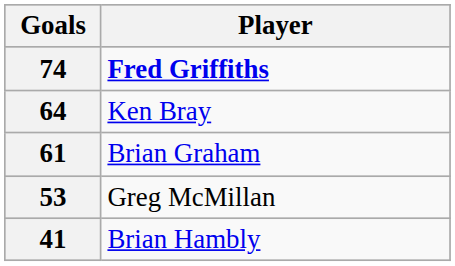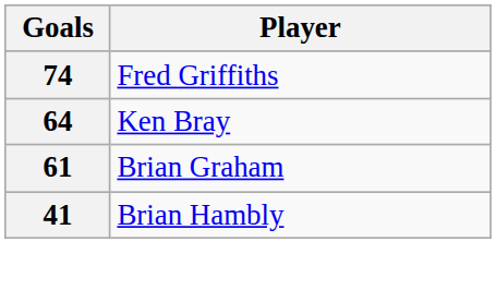 <table class="wikitable" style="text-align:left;">
 <tr>
 <th width=50>Goals</th>
 <th width=200>Player</th>
 </tr>
 <tr>
 <th>74</th>
-<td><strong> <a href='#'>Fred Griffiths</a></strong></td>
+<td> <a href='#'>Fred Griffiths</a></td>
 </tr>
 <tr>
 <th>64</th>
 <td> <a href='#'>Ken Bray</a></td>
 </tr>
 <tr>
 <th>61</th>
 <td> <a href='#'>Brian Graham</a></td>
 </tr>
 <tr>
-<th>53</th>
-<td> Greg McMillan</td>
-</tr>
-<tr>
 <th>41</th>
 <td> <a href='#'>Brian Hambly</a></td>
 </tr>
 </table>
